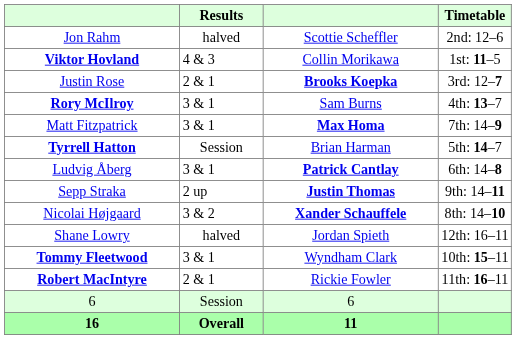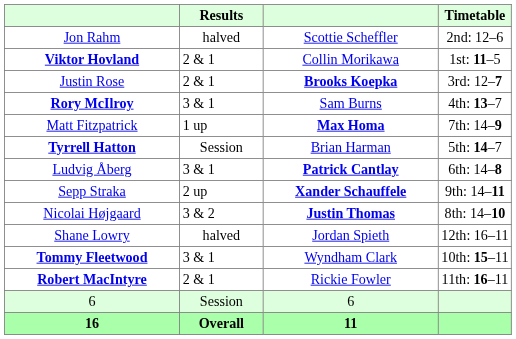 <table border="1" cellpadding="3" style="border-collapse: collapse; text-align:center;">
 <tr style="background:#dfd;">
 <th style="width:12em;"></th>
 <th style="width:5.5em;">Results</th>
 <th style="width:12em;"></th>
 <th>Timetable</th>
 </tr>
 <tr>
 <td><a href='#'>Jon Rahm</a></td>
 <td>halved</td>
 <td><a href='#'>Scottie Scheffler</a></td>
 <td>2nd: 12–6</td>
 </tr>
 <tr>
 <td><strong><a href='#'>Viktor Hovland</a></strong></td>
-<td align=left> 4 & 3</td>
+<td align=left> 2 & 1</td>
 <td><a href='#'>Collin Morikawa</a></td>
 <td>1st: <strong>11</strong>–5</td>
 </tr>
 <tr>
 <td><a href='#'>Justin Rose</a></td>
 <td align=left> 2 & 1</td>
 <td><strong><a href='#'>Brooks Koepka</a></strong></td>
 <td>3rd: 12–<strong>7</strong></td>
 </tr>
 <tr>
 <td><strong><a href='#'>Rory McIlroy</a></strong></td>
 <td align=left> 3 & 1</td>
 <td><a href='#'>Sam Burns</a></td>
 <td>4th: <strong>13</strong>–7</td>
 </tr>
 <tr>
 <td><a href='#'>Matt Fitzpatrick</a></td>
-<td align=left> 3 & 1</td>
+<td align=left> 1 up</td>
 <td><strong><a href='#'>Max Homa</a></strong></td>
 <td>7th: 14–<strong>9</strong></td>
 </tr>
 <tr>
 <td><strong><a href='#'>Tyrrell Hatton</a></strong></td>
 <td>Session</td>
 <td><a href='#'>Brian Harman</a></td>
 <td>5th: <strong>14</strong>–7</td>
 </tr>
 <tr>
 <td><a href='#'>Ludvig Åberg</a></td>
 <td align=left> 3 & 1</td>
 <td><strong><a href='#'>Patrick Cantlay</a> </strong></td>
 <td>6th: 14–<strong>8</strong></td>
 </tr>
 <tr>
 <td><a href='#'>Sepp Straka</a></td>
 <td align=left> 2 up</td>
-<td><strong><a href='#'>Justin Thomas</a></strong></td>
+<td><strong><a href='#'>Xander Schauffele</a></strong></td>
 <td>9th: 14–<strong>11</strong></td>
 </tr>
 <tr>
 <td><a href='#'>Nicolai Højgaard</a></td>
 <td align=left> 3 & 2</td>
-<td><strong><a href='#'>Xander Schauffele</a></strong></td>
+<td><strong><a href='#'>Justin Thomas</a></strong></td>
 <td>8th: 14–<strong>10</strong></td>
 </tr>
 <tr>
 <td><a href='#'>Shane Lowry</a></td>
 <td>halved</td>
 <td><a href='#'>Jordan Spieth</a></td>
 <td>12th: 16–11</td>
 </tr>
 <tr>
 <td><strong><a href='#'>Tommy Fleetwood</a></strong></td>
 <td align=left> 3 & 1</td>
 <td><a href='#'>Wyndham Clark</a></td>
 <td>10th: <strong>15</strong>–11</td>
 </tr>
 <tr>
 <td><strong><a href='#'>Robert MacIntyre</a></strong></td>
 <td align=left> 2 & 1</td>
 <td><a href='#'>Rickie Fowler</a></td>
 <td>11th: <strong>16</strong>–11</td>
 </tr>
 <tr style="background:#dfd;">
 <td>6</td>
 <td>Session</td>
 <td>6</td>
 <td></td>
 </tr>
 <tr style="background:#afa;">
 <th><strong>16</strong></th>
 <th>Overall</th>
 <th>11</th>
 <th></th>
 </tr>
 </table>
